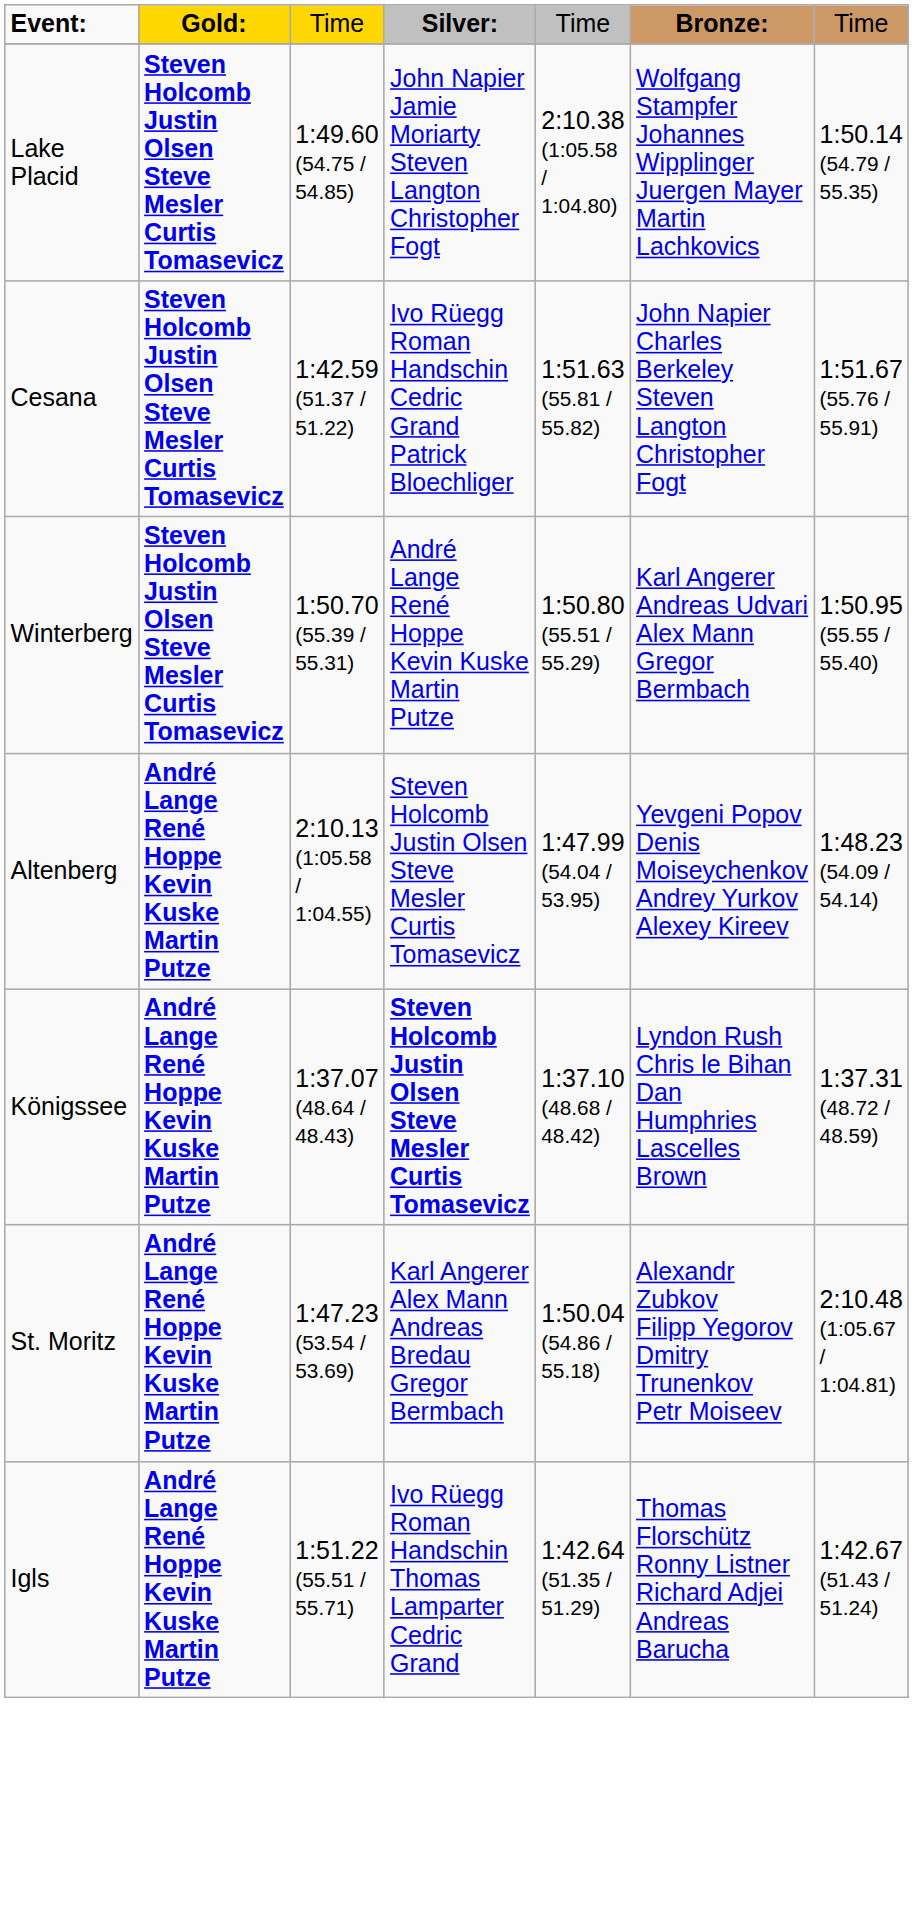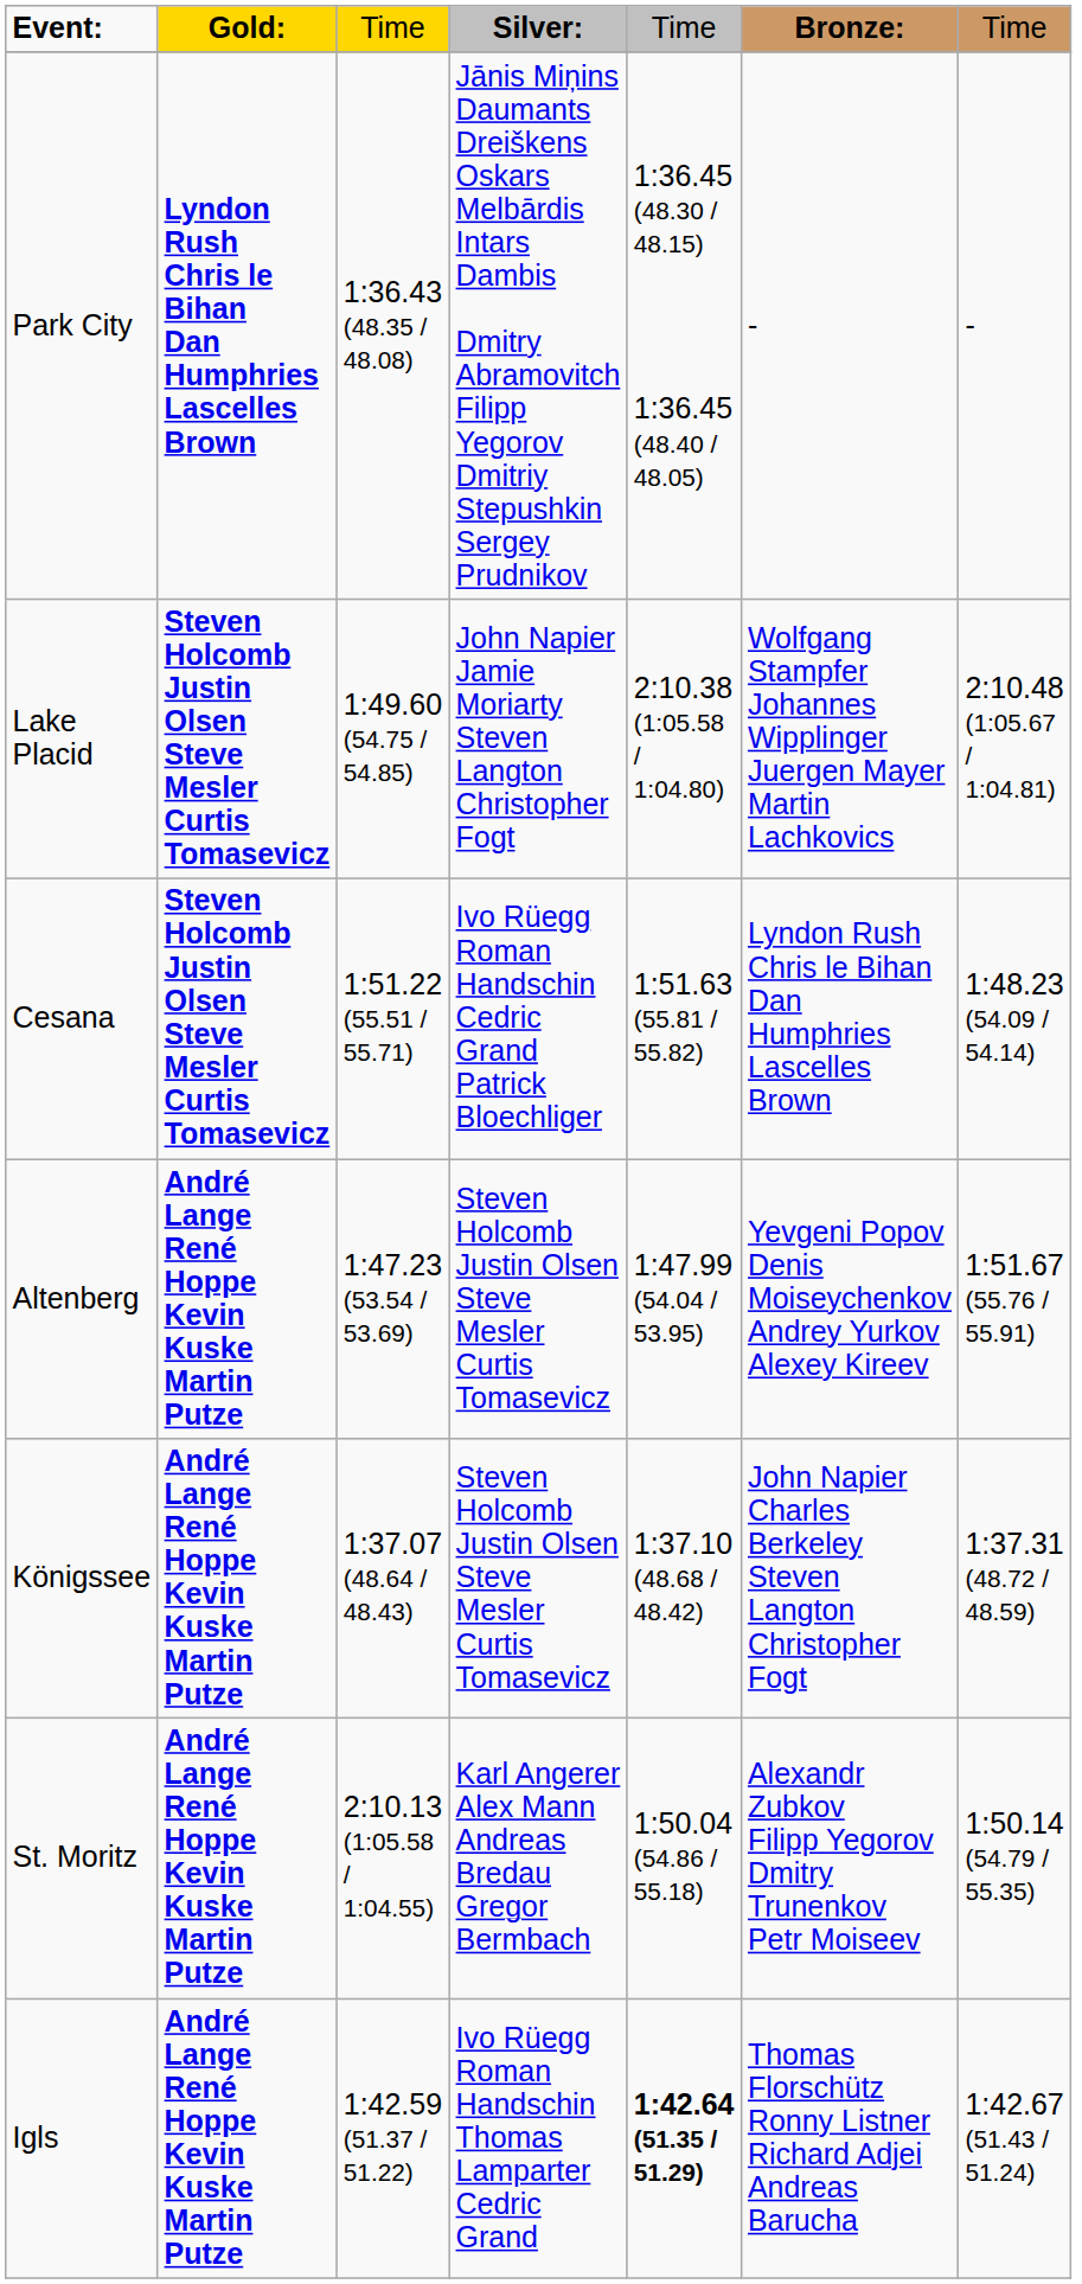 <table class="wikitable" width=85%>
 <tr>
 <td><strong>Event:</strong></td>
 <td style="text-align:center;background-color:gold;"><strong>Gold:</strong></td>
 <td style="text-align:center;background-color:gold;">Time</td>
 <td style="text-align:center;background-color:silver;"><strong>Silver:</strong></td>
 <td style="text-align:center;background-color:silver;">Time</td>
 <td style="text-align:center;background-color:#CC9966;"><strong>Bronze:</strong></td>
 <td style="text-align:center;background-color:#CC9966;">Time</td>
 </tr>
 <tr bgcolor="#cccccc">
 </tr>
 <tr>
+<td>Park City</td>
+<td><strong><a href='#'>Lyndon Rush</a><br><a href='#'>Chris le Bihan</a><br><a href='#'>Dan Humphries</a><br><a href='#'>Lascelles Brown</a><br><small></small></strong></td>
+<td>1:36.43<br> <small>(48.35 / 48.08)</small></td>
+<td><a href='#'>Jānis Miņins</a><br><a href='#'>Daumants Dreiškens</a><br><a href='#'>Oskars Melbārdis</a><br><a href='#'>Intars Dambis</a><br><small></small> <br><a href='#'>Dmitry Abramovitch</a><br><a href='#'>Filipp Yegorov</a><br><a href='#'>Dmitriy Stepushkin</a><br><a href='#'>Sergey Prudnikov</a><br><small></small></td>
+<td>1:36.45<br> <small>(48.30 / 48.15)</small><br><br><br><br><br>1:36.45<br> <small>(48.40 / 48.05)</small><br></td>
+<td>-</td>
+<td>-</td>
+</tr>
+<tr>
 <td>Lake Placid</td>
 <td><strong><a href='#'>Steven Holcomb</a><br><a href='#'>Justin Olsen</a><br><a href='#'>Steve Mesler</a><br><a href='#'>Curtis Tomasevicz</a><br><small></small></strong></td>
 <td>1:49.60<br> <small>(54.75 / 54.85)</small></td>
 <td><a href='#'>John Napier</a><br><a href='#'>Jamie Moriarty</a><br><a href='#'>Steven Langton</a><br><a href='#'>Christopher Fogt</a><br><small></small></td>
 <td>2:10.38<br> <small>(1:05.58 / 1:04.80)</small></td>
 <td><a href='#'>Wolfgang Stampfer</a><br><a href='#'>Johannes Wipplinger</a><br><a href='#'>Juergen Mayer</a><br><a href='#'>Martin Lachkovics</a><br><small></small></td>
-<td>1:50.14<br> <small>(54.79 / 55.35)</small></td>
+<td>2:10.48<br> <small>(1:05.67 / 1:04.81)</small></td>
 </tr>
 <tr>
 <td>Cesana</td>
 <td><strong><a href='#'>Steven Holcomb</a><br><a href='#'>Justin Olsen</a><br><a href='#'>Steve Mesler</a><br><a href='#'>Curtis Tomasevicz</a><br><small></small></strong></td>
-<td>1:42.59   <br> <small>(51.37 / 51.22)</small></td>
+<td>1:51.22 <br> <small>(55.51 / 55.71)</small></td>
 <td><a href='#'>Ivo Rüegg</a><br><a href='#'>Roman Handschin</a><br><a href='#'>Cedric Grand</a><br><a href='#'>Patrick Bloechliger</a><br><small></small></td>
 <td>1:51.63<br> <small>(55.81 / 55.82)</small></td>
-<td><a href='#'>John Napier</a><br><a href='#'>Charles Berkeley</a><br><a href='#'>Steven Langton</a><br><a href='#'>Christopher Fogt</a><br><small></small></td>
-<td>1:51.67<br> <small>(55.76 / 55.91)</small></td>
-</tr>
-<tr>
-<td>Winterberg</td>
-<td><strong><a href='#'>Steven Holcomb</a><br><a href='#'>Justin Olsen</a><br><a href='#'>Steve Mesler</a><br><a href='#'>Curtis Tomasevicz</a><br><small></small></strong></td>
-<td>1:50.70  <br> <small>(55.39 / 55.31)</small></td>
-<td><a href='#'>André Lange</a><br><a href='#'>René Hoppe</a><br><a href='#'>Kevin Kuske</a><br><a href='#'>Martin Putze</a><br><small></small></td>
-<td>1:50.80<br> <small>(55.51 / 55.29)</small></td>
-<td><a href='#'>Karl Angerer</a><br><a href='#'>Andreas Udvari</a><br><a href='#'>Alex Mann</a><br><a href='#'>Gregor Bermbach</a><br><small></small></td>
-<td>1:50.95<br> <small>(55.55 / 55.40)</small></td>
+<td><a href='#'>Lyndon Rush</a><br><a href='#'>Chris le Bihan</a><br><a href='#'>Dan Humphries</a><br><a href='#'>Lascelles Brown</a><br><small></small></td>
+<td>1:48.23<br> <small>(54.09 / 54.14)</small></td>
 </tr>
 <tr>
 <td>Altenberg</td>
 <td><strong><a href='#'>André Lange</a><br><a href='#'>René Hoppe</a><br><a href='#'>Kevin Kuske</a><br><a href='#'>Martin Putze</a><br><small></small></strong></td>
-<td>2:10.13  <br> <small>(1:05.58  / 1:04.55)</small></td>
+<td>1:47.23   <br> <small>(53.54 / 53.69)</small></td>
 <td><a href='#'>Steven Holcomb</a><br><a href='#'>Justin Olsen</a><br><a href='#'>Steve Mesler</a><br><a href='#'>Curtis Tomasevicz</a><br><small></small></td>
 <td>1:47.99<br> <small>(54.04 / 53.95)</small></td>
 <td><a href='#'>Yevgeni Popov</a><br><a href='#'>Denis Moiseychenkov</a><br><a href='#'>Andrey Yurkov</a><br><a href='#'>Alexey Kireev</a><br><small></small></td>
-<td>1:48.23<br> <small>(54.09 / 54.14)</small></td>
+<td>1:51.67<br> <small>(55.76 / 55.91)</small></td>
 </tr>
 <tr>
 <td>Königssee</td>
 <td><strong><a href='#'>André Lange</a><br><a href='#'>René Hoppe</a><br><a href='#'>Kevin Kuske</a><br><a href='#'>Martin Putze</a><br><small></small></strong></td>
 <td>1:37.07   <br> <small>(48.64 / 48.43)</small></td>
-<td><strong><a href='#'>Steven Holcomb</a><br><a href='#'>Justin Olsen</a><br><a href='#'>Steve Mesler</a><br><a href='#'>Curtis Tomasevicz</a><br><small></small></strong></td>
+<td><a href='#'>Steven Holcomb</a><br><a href='#'>Justin Olsen</a><br><a href='#'>Steve Mesler</a><br><a href='#'>Curtis Tomasevicz</a><br><small></small></td>
 <td>1:37.10<br> <small>(48.68 / 48.42)</small></td>
-<td><a href='#'>Lyndon Rush</a><br><a href='#'>Chris le Bihan</a><br><a href='#'>Dan Humphries</a><br><a href='#'>Lascelles Brown</a><br><small></small></td>
+<td><a href='#'>John Napier</a><br><a href='#'>Charles Berkeley</a><br><a href='#'>Steven Langton</a><br><a href='#'>Christopher Fogt</a><br><small></small></td>
 <td>1:37.31<br> <small>(48.72 / 48.59)</small></td>
 </tr>
 <tr>
 <td>St. Moritz</td>
 <td><strong><a href='#'>André Lange</a><br><a href='#'>René Hoppe</a><br><a href='#'>Kevin Kuske</a><br><a href='#'>Martin Putze</a><br><small></small></strong></td>
-<td>1:47.23   <br> <small>(53.54 / 53.69)</small></td>
+<td>2:10.13  <br> <small>(1:05.58  / 1:04.55)</small></td>
 <td><a href='#'>Karl Angerer</a><br><a href='#'>Alex Mann</a><br><a href='#'>Andreas Bredau</a><br><a href='#'>Gregor Bermbach</a><br><small></small></td>
 <td>1:50.04<br> <small>(54.86 / 55.18)</small></td>
 <td><a href='#'>Alexandr Zubkov</a><br><a href='#'>Filipp Yegorov</a><br><a href='#'>Dmitry Trunenkov</a><br><a href='#'>Petr Moiseev</a><br><small></small></td>
-<td>2:10.48<br> <small>(1:05.67 / 1:04.81)</small></td>
+<td>1:50.14<br> <small>(54.79 / 55.35)</small></td>
 </tr>
 <tr>
 <td>Igls</td>
 <td><strong><a href='#'>André Lange</a><br><a href='#'>René Hoppe</a><br><a href='#'>Kevin Kuske</a><br><a href='#'>Martin Putze</a><br><small></small></strong></td>
-<td>1:51.22 <br> <small>(55.51 / 55.71)</small></td>
+<td>1:42.59   <br> <small>(51.37 / 51.22)</small></td>
 <td><a href='#'>Ivo Rüegg</a><br><a href='#'>Roman Handschin</a><br><a href='#'>Thomas Lamparter</a><br><a href='#'>Cedric Grand</a><br><small></small></td>
-<td>1:42.64 <br> <small>(51.35 / 51.29)</small></td>
+<td><strong>1:42.64 <br> <small>(51.35 / 51.29)</small></strong></td>
 <td><a href='#'>Thomas Florschütz</a><br><a href='#'>Ronny Listner</a><br><a href='#'>Richard Adjei</a><br><a href='#'>Andreas Barucha</a><br><small></small></td>
 <td>1:42.67<br> <small>(51.43 / 51.24)</small></td>
 </tr>
 </table>
